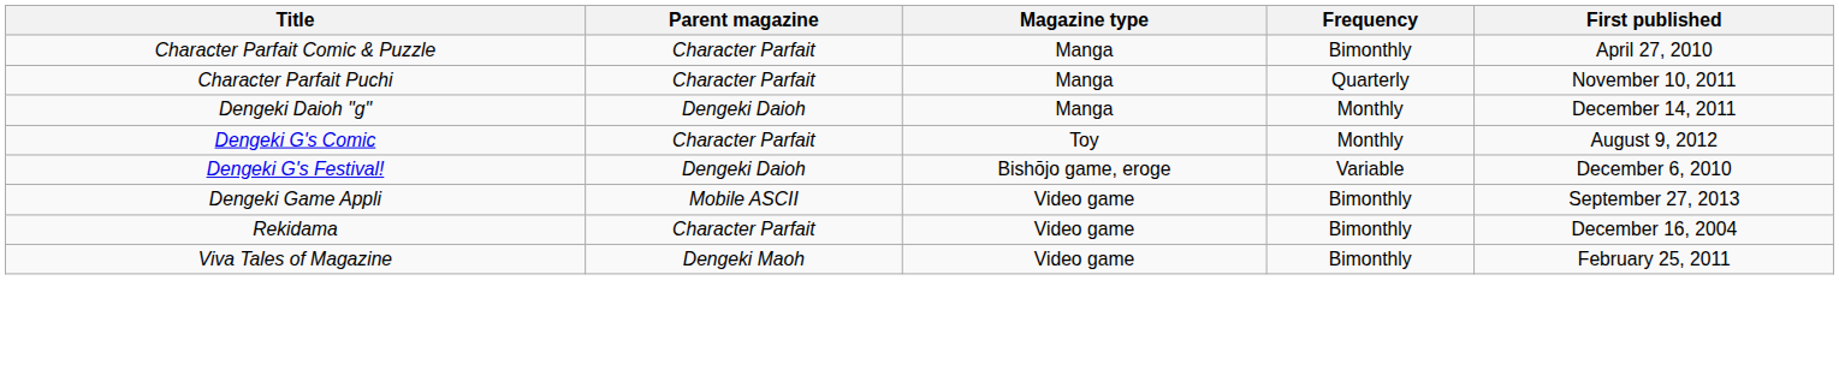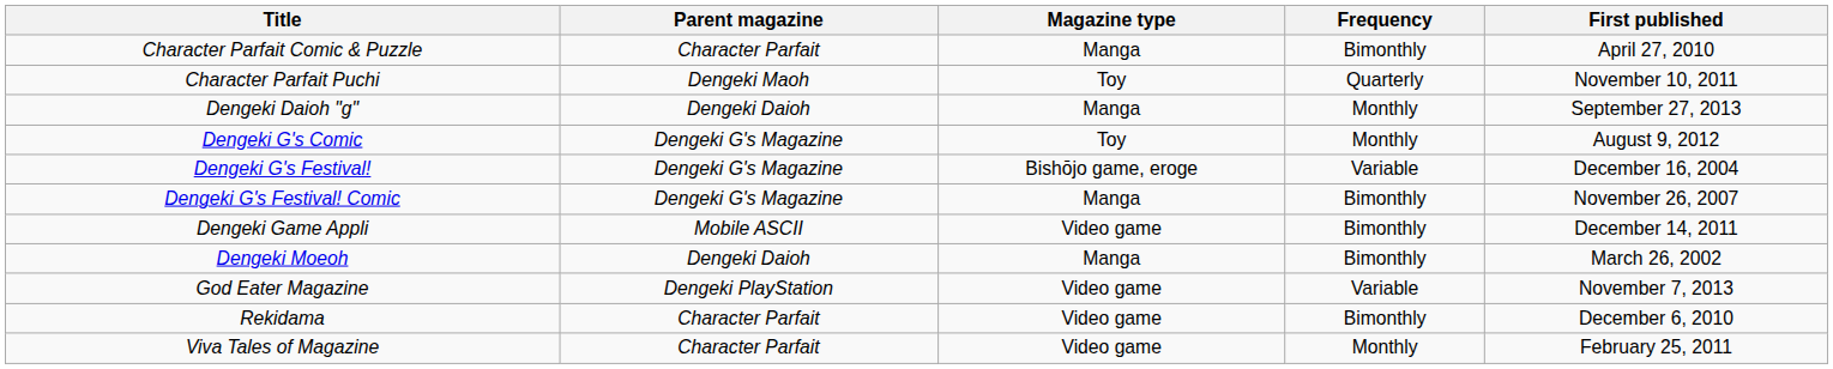 <table class="wikitable sortable" style="width: 98%; text-align: center;">
 <tr>
 <th>Title</th>
 <th>Parent magazine</th>
 <th>Magazine type</th>
 <th>Frequency</th>
 <th>First published</th>
 </tr>
 <tr>
 <td><em>Character Parfait Comic & Puzzle</em></td>
 <td><em>Character Parfait</em></td>
 <td>Manga</td>
 <td>Bimonthly</td>
 <td>April 27, 2010</td>
 </tr>
 <tr>
 <td><em>Character Parfait Puchi</em></td>
-<td><em>Character Parfait</em></td>
-<td>Manga</td>
+<td><em>Dengeki Maoh</em></td>
+<td>Toy</td>
 <td>Quarterly</td>
 <td>November 10, 2011</td>
 </tr>
 <tr>
 <td><em>Dengeki Daioh "g"</em></td>
 <td><em>Dengeki Daioh</em></td>
 <td>Manga</td>
 <td>Monthly</td>
-<td>December 14, 2011</td>
+<td>September 27, 2013</td>
 </tr>
 <tr>
 <td><em><a href='#'>Dengeki G's Comic</a></em></td>
-<td><em>Character Parfait</em></td>
+<td><em>Dengeki G's Magazine</em></td>
 <td>Toy</td>
 <td>Monthly</td>
 <td>August 9, 2012</td>
 </tr>
 <tr>
 <td><em><a href='#'>Dengeki G's Festival!</a></em></td>
-<td><em>Dengeki Daioh</em></td>
+<td><em>Dengeki G's Magazine</em></td>
 <td>Bishōjo game, eroge</td>
 <td>Variable</td>
-<td>December 6, 2010</td>
+<td>December 16, 2004</td>
+</tr>
+<tr>
+<td><em><a href='#'>Dengeki G's Festival! Comic</a></em></td>
+<td><em>Dengeki G's Magazine</em></td>
+<td>Manga</td>
+<td>Bimonthly</td>
+<td>November 26, 2007</td>
 </tr>
 <tr>
 <td><em>Dengeki Game Appli</em></td>
 <td><em>Mobile ASCII</em></td>
 <td>Video game</td>
 <td>Bimonthly</td>
-<td>September 27, 2013</td>
+<td>December 14, 2011</td>
+</tr>
+<tr>
+<td><em><a href='#'>Dengeki Moeoh</a></em></td>
+<td><em>Dengeki Daioh</em></td>
+<td>Manga</td>
+<td>Bimonthly</td>
+<td>March 26, 2002</td>
+</tr>
+<tr>
+<td><em>God Eater Magazine</em></td>
+<td><em>Dengeki PlayStation</em></td>
+<td>Video game</td>
+<td>Variable</td>
+<td>November 7, 2013</td>
 </tr>
 <tr>
 <td><em>Rekidama</em></td>
 <td><em>Character Parfait</em></td>
 <td>Video game</td>
 <td>Bimonthly</td>
-<td>December 16, 2004</td>
+<td>December 6, 2010</td>
 </tr>
 <tr>
 <td><em>Viva Tales of Magazine</em></td>
-<td><em>Dengeki Maoh</em></td>
+<td><em>Character Parfait</em></td>
 <td>Video game</td>
-<td>Bimonthly</td>
+<td>Monthly</td>
 <td>February 25, 2011</td>
 </tr>
 </table>
